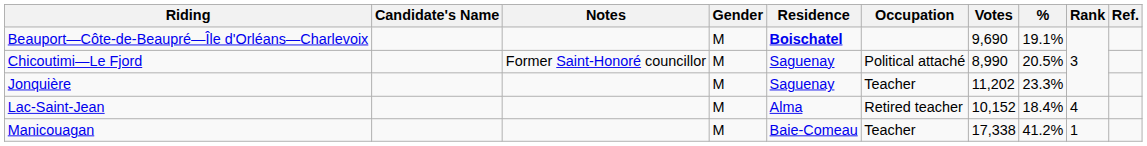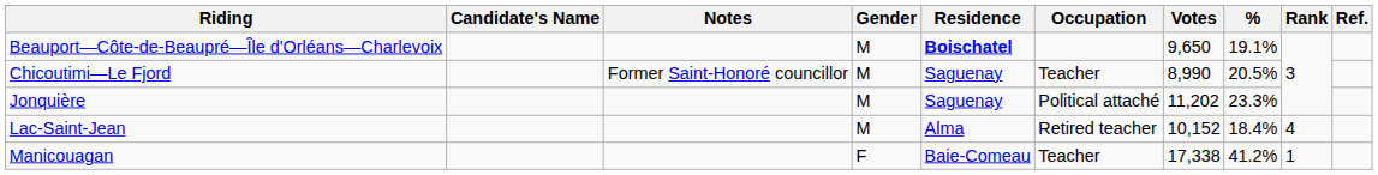 <table class="wikitable sortable">
 <tr>
 <th>Riding</th>
 <th>Candidate's Name</th>
 <th>Notes</th>
 <th>Gender</th>
 <th>Residence</th>
 <th>Occupation</th>
 <th>Votes</th>
 <th>%</th>
 <th>Rank</th>
 <th>Ref.</th>
 </tr>
 <tr>
 <td><a href='#'>Beauport—Côte-de-Beaupré—Île d'Orléans—Charlevoix</a></td>
 <td></td>
 <td></td>
 <td>M</td>
 <td><strong><a href='#'>Boischatel</a></strong></td>
 <td></td>
-<td>9,690</td>
+<td>9,650</td>
 <td>19.1%</td>
 <td rowspan="3">3</td>
 <td></td>
 </tr>
 <tr>
 <td><a href='#'>Chicoutimi—Le Fjord</a></td>
 <td></td>
 <td>Former <a href='#'>Saint-Honoré</a> councillor</td>
 <td>M</td>
 <td><a href='#'>Saguenay</a></td>
-<td>Political attaché</td>
+<td>Teacher</td>
 <td>8,990</td>
 <td>20.5%</td>
 <td></td>
 </tr>
 <tr>
 <td><a href='#'>Jonquière</a></td>
 <td></td>
 <td></td>
 <td>M</td>
 <td><a href='#'>Saguenay</a></td>
-<td>Teacher</td>
+<td>Political attaché</td>
 <td>11,202</td>
 <td>23.3%</td>
 <td></td>
 </tr>
 <tr>
 <td><a href='#'>Lac-Saint-Jean</a></td>
 <td></td>
 <td></td>
 <td>M</td>
 <td><a href='#'>Alma</a></td>
 <td>Retired teacher</td>
 <td>10,152</td>
 <td>18.4%</td>
 <td>4</td>
 <td></td>
 </tr>
 <tr>
 <td><a href='#'>Manicouagan</a></td>
 <td></td>
 <td></td>
-<td>M</td>
+<td>F</td>
 <td><a href='#'>Baie-Comeau</a></td>
 <td>Teacher</td>
 <td>17,338</td>
 <td>41.2%</td>
 <td>1</td>
 <td></td>
 </tr>
 </table>
